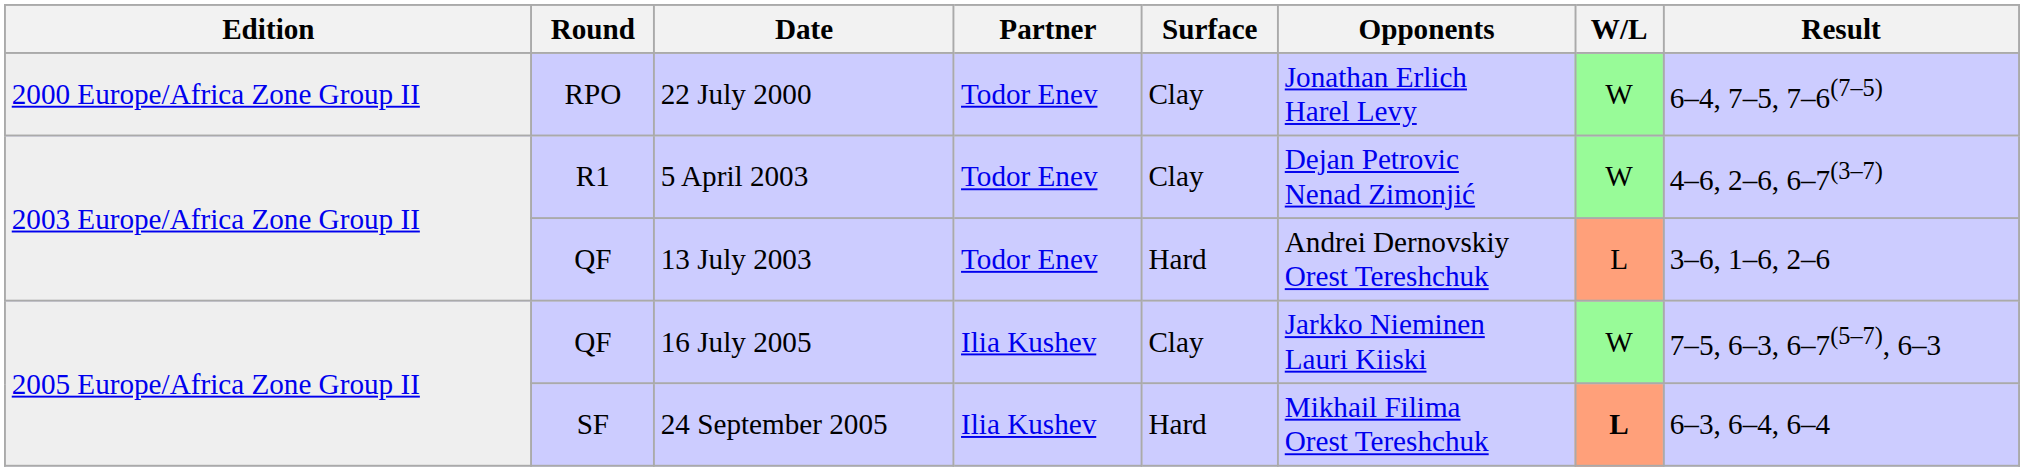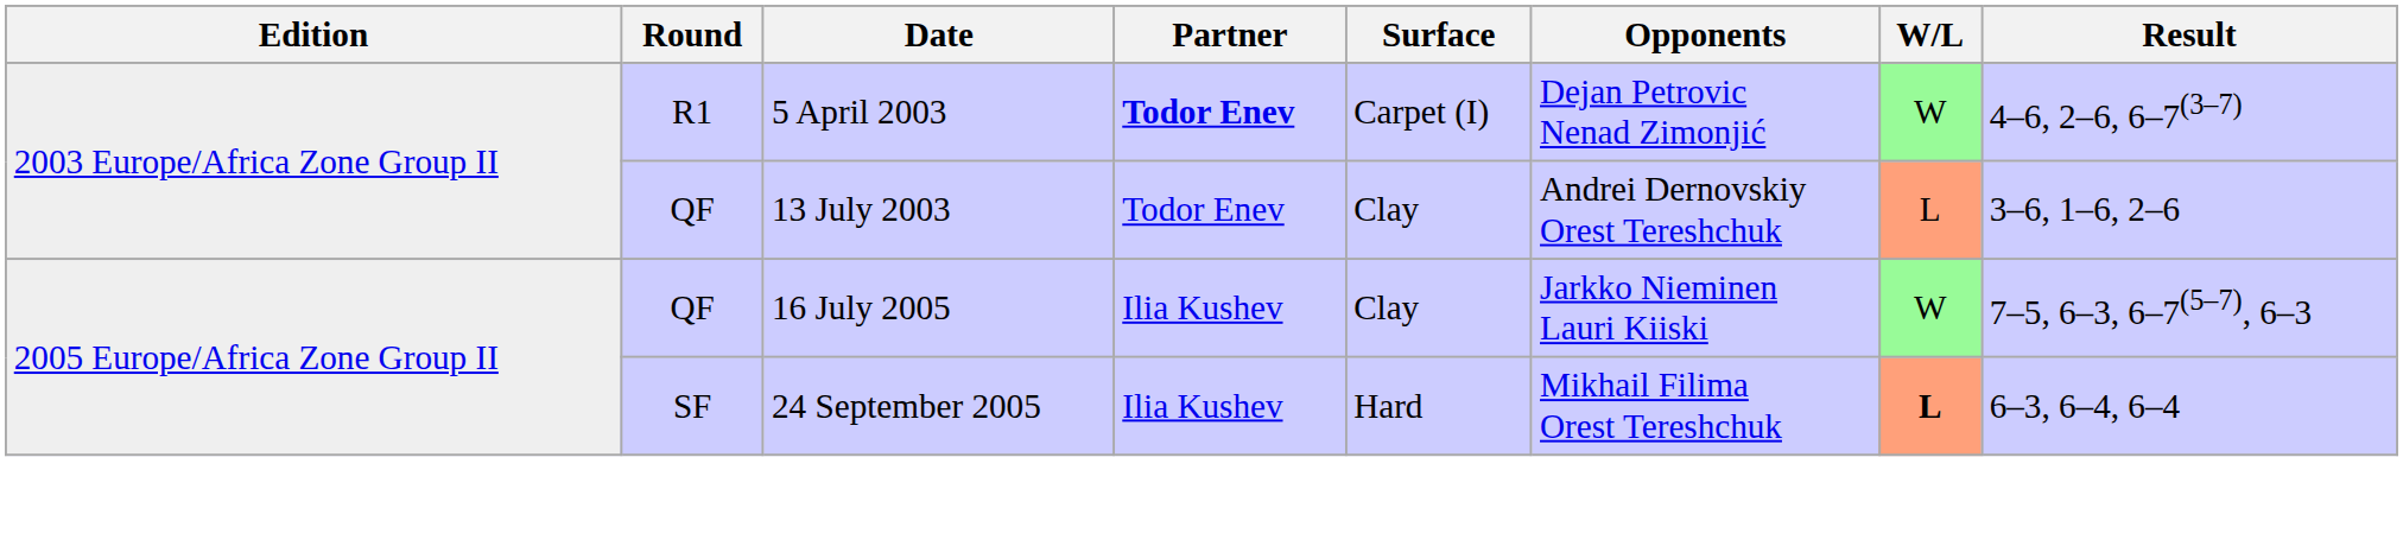 <table class="wikitable" style="font-size:95%;" width="1050">
 <tr>
 <th>Edition</th>
 <th>Round</th>
 <th>Date</th>
 <th>Partner</th>
 <th>Surface</th>
 <th>Opponents</th>
 <th>W/L</th>
 <th>Result</th>
 </tr>
 <tr bgcolor=#CCCCFF>
-<td bgcolor=#efefef><a href='#'>2000 Europe/Africa Zone Group II</a></td>
-<td align=center>RPO</td>
-<td>22 July 2000</td>
-<td> <a href='#'>Todor Enev</a></td>
-<td>Clay</td>
-<td> <a href='#'>Jonathan Erlich</a><br> <a href='#'>Harel Levy</a></td>
-<td bgcolor=#98FB98 align=center>W</td>
-<td>6–4, 7–5, 7–6<sup>(7–5)</sup></td>
-</tr>
-<tr bgcolor=#CCCCFF>
 <td bgcolor=#efefef rowspan=2><a href='#'>2003 Europe/Africa Zone Group II</a></td>
 <td align=center>R1</td>
 <td>5 April 2003</td>
-<td> <a href='#'>Todor Enev</a></td>
-<td>Clay</td>
+<td><strong> <a href='#'>Todor Enev</a></strong></td>
+<td>Carpet (I)</td>
 <td> <a href='#'>Dejan Petrovic</a><br> <a href='#'>Nenad Zimonjić</a></td>
 <td bgcolor=#98FB98 align=center>W</td>
 <td>4–6, 2–6, 6–7<sup>(3–7)</sup></td>
 </tr>
 <tr bgcolor=#CCCCFF>
 <td align=center>QF</td>
 <td>13 July 2003</td>
 <td> <a href='#'>Todor Enev</a></td>
-<td>Hard</td>
+<td>Clay</td>
 <td> Andrei Dernovskiy<br> <a href='#'>Orest Tereshchuk</a></td>
 <td bgcolor=#FFA07A align=center>L</td>
 <td>3–6, 1–6, 2–6</td>
 </tr>
 <tr bgcolor=#CCCCFF>
 <td bgcolor=#efefef rowspan=2><a href='#'>2005 Europe/Africa Zone Group II</a></td>
 <td align=center>QF</td>
 <td>16 July 2005</td>
 <td> <a href='#'>Ilia Kushev</a></td>
 <td>Clay</td>
 <td> <a href='#'>Jarkko Nieminen</a><br> <a href='#'>Lauri Kiiski</a></td>
 <td bgcolor=#98FB98 align=center>W</td>
 <td>7–5, 6–3, 6–7<sup>(5–7)</sup>, 6–3</td>
 </tr>
 <tr bgcolor=#CCCCFF>
 <td align=center>SF</td>
 <td>24 September 2005</td>
 <td> <a href='#'>Ilia Kushev</a></td>
 <td>Hard</td>
 <td> <a href='#'>Mikhail Filima</a><br> <a href='#'>Orest Tereshchuk</a></td>
 <td bgcolor=#FFA07A align=center><strong>L</strong></td>
 <td>6–3, 6–4, 6–4</td>
 </tr>
 </table>
